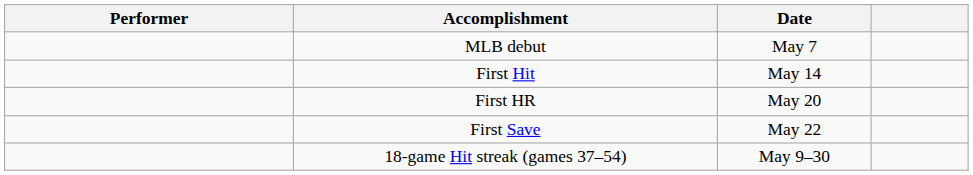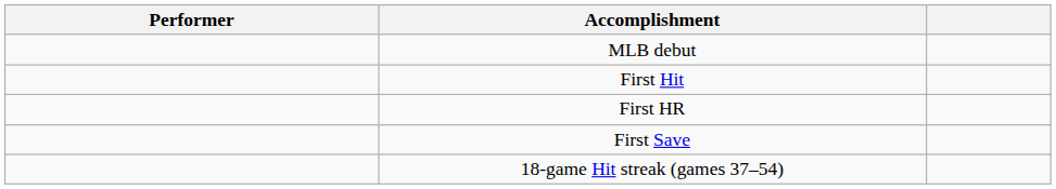 <table class="wikitable sortable" style="width:70%;">
 <tr align=center>
 <th style="width:30%;">Performer</th>
 <th style="width:44%;">Accomplishment</th>
-<th style="width:16%;" data-sort-type="date">Date</th>
 <th style="width:10%;"></th>
 </tr>
 <tr align=center>
 <td></td>
 <td>MLB debut</td>
-<td>May 7</td>
 <td></td>
 </tr>
 <tr align=center>
 <td></td>
 <td>First <a href='#'>Hit</a></td>
-<td>May 14</td>
 <td></td>
 </tr>
 <tr align=center>
 <td></td>
 <td>First HR</td>
-<td>May 20</td>
 <td></td>
 </tr>
 <tr align=center>
 <td></td>
 <td>First <a href='#'>Save</a></td>
-<td>May 22</td>
 <td></td>
 </tr>
 <tr align=center>
 <td></td>
 <td>18-game <a href='#'>Hit</a> streak (games 37–54)</td>
-<td>May 9–30</td>
 <td></td>
 </tr>
 </table>
